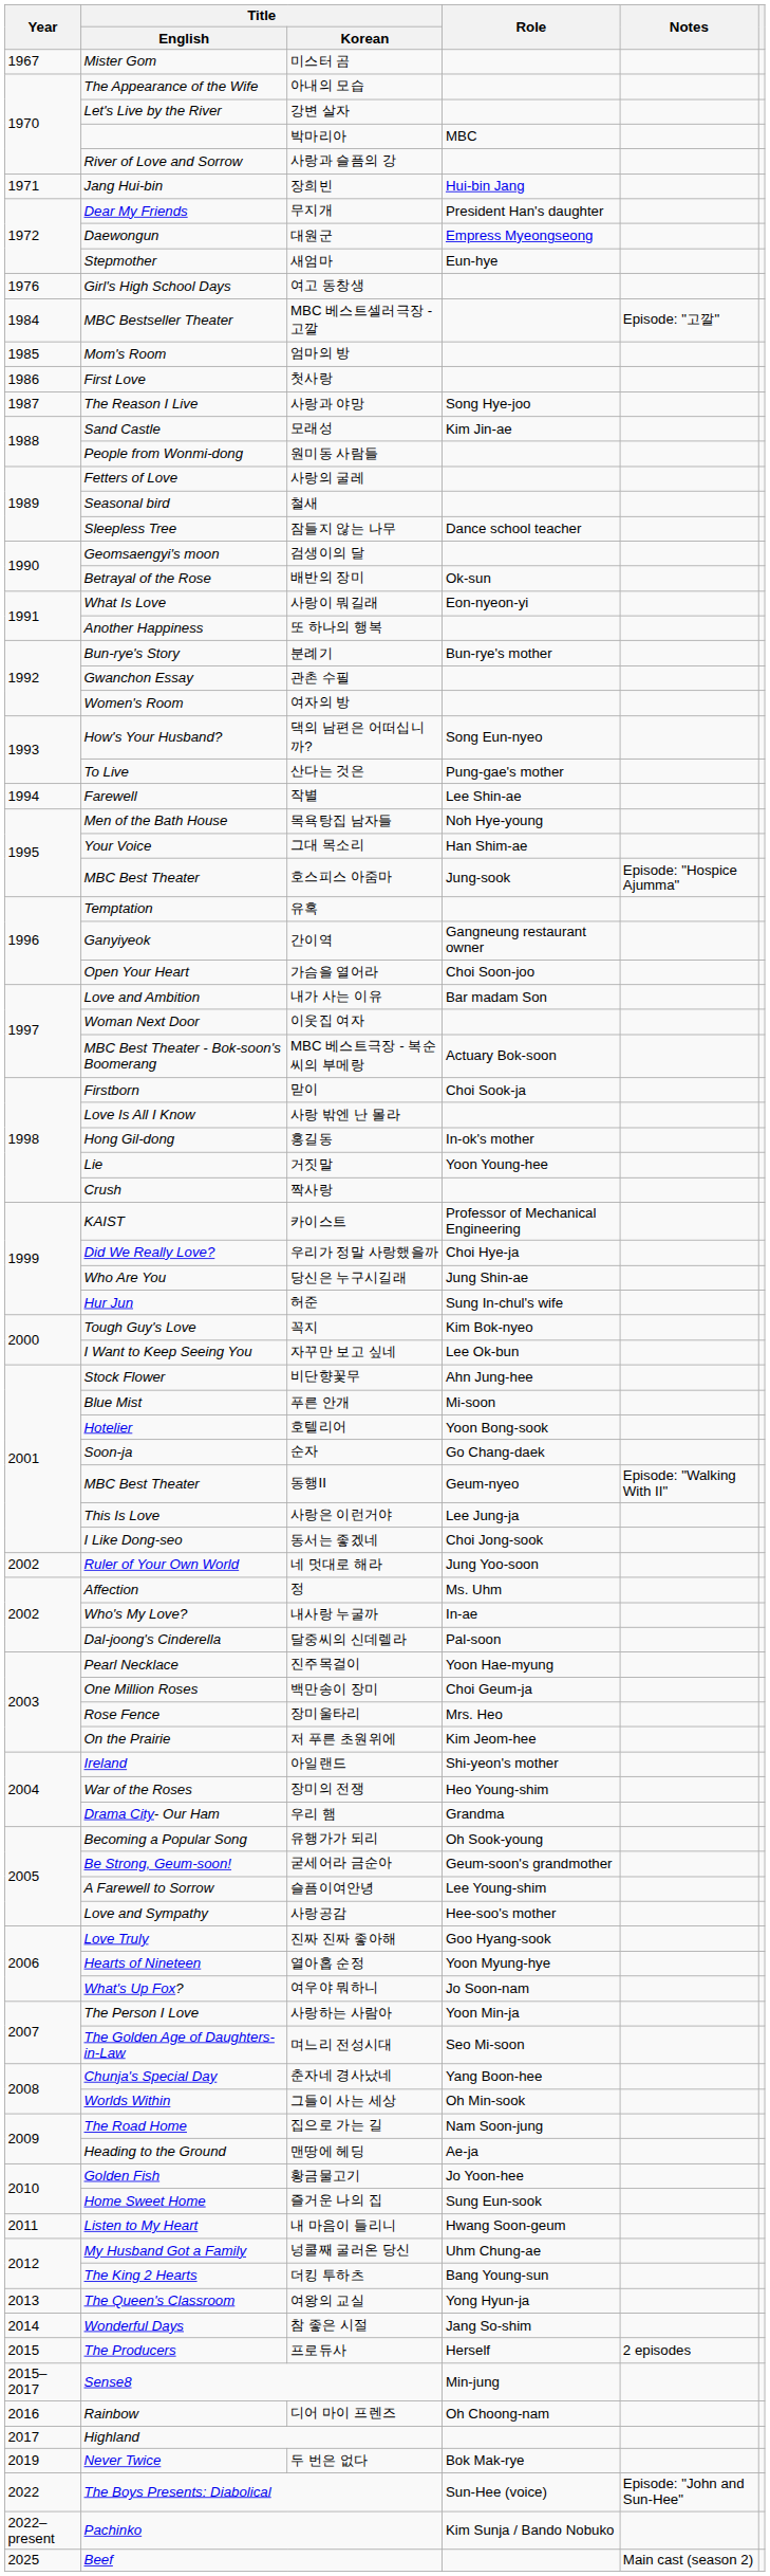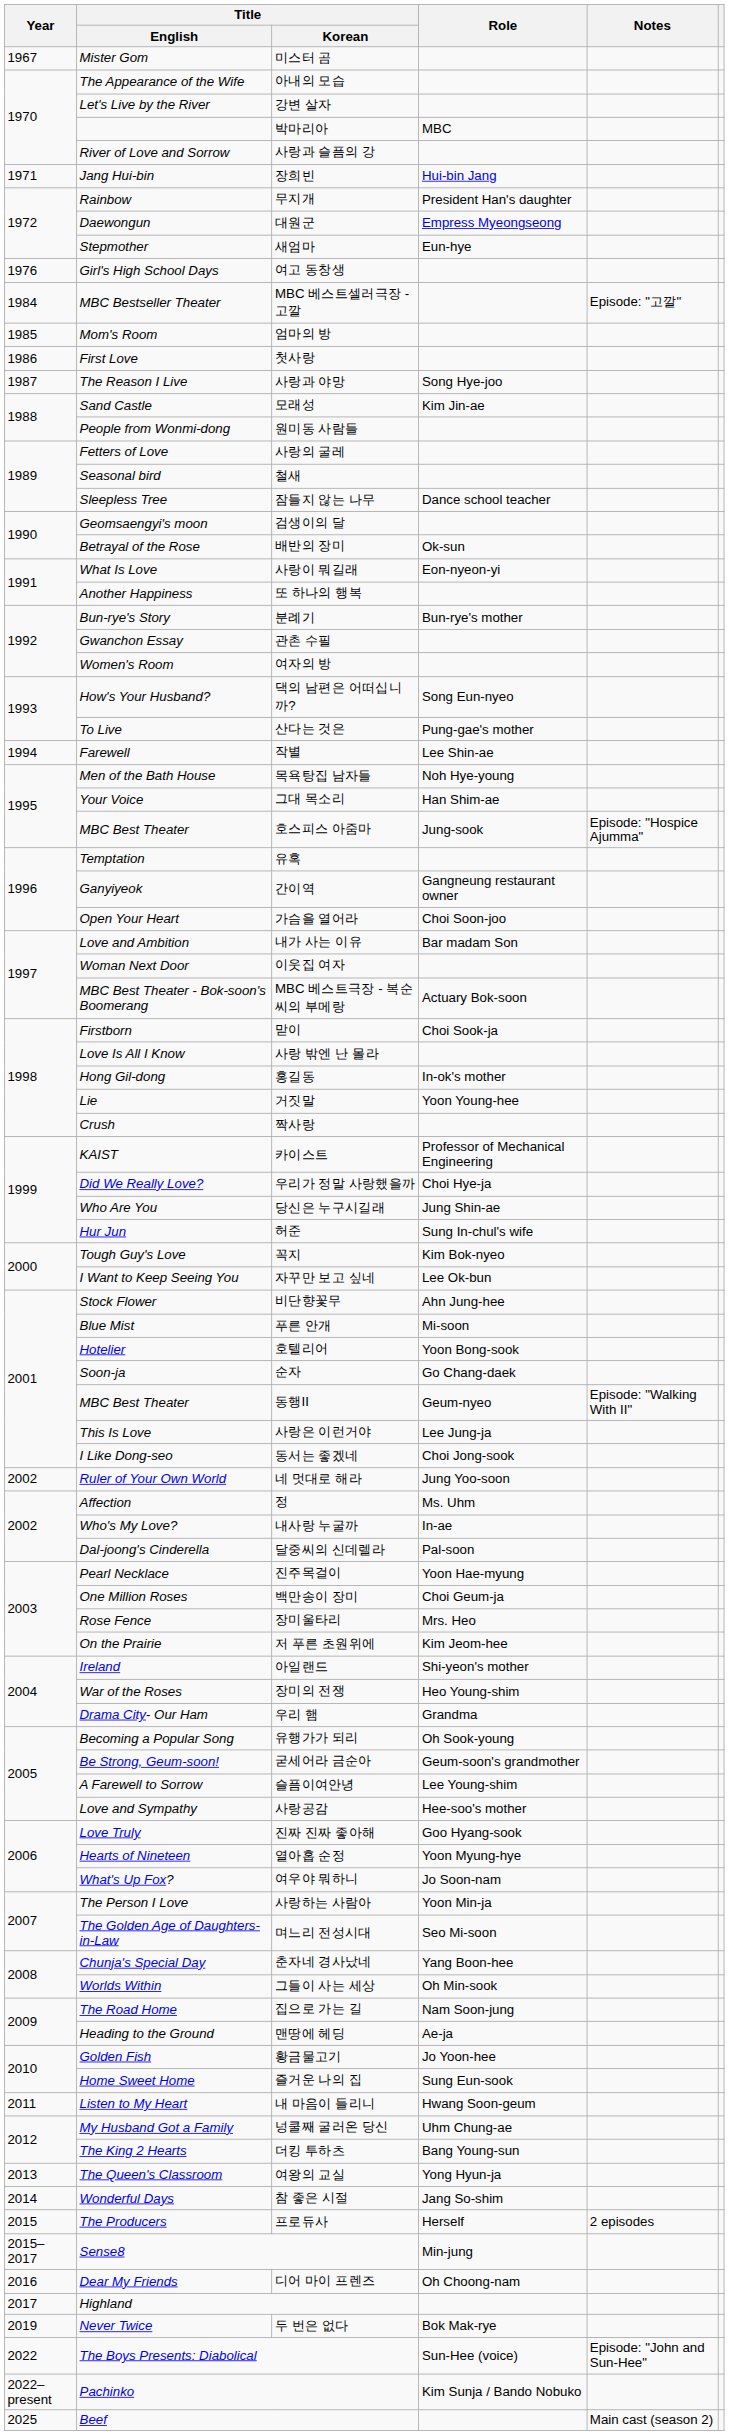 <table class="wikitable sortable plainrowheaders">
 <tr>
 <th rowspan="2" scope="col">Year</th>
 <th colspan="2" scope="col">Title</th>
 <th rowspan="2" scope="col">Role</th>
 <th rowspan="2" scope="col" class="unsortable">Notes</th>
 <th rowspan="2" scope="col" class="unsortable"></th>
 </tr>
 <tr>
 <th>English</th>
 <th>Korean</th>
 </tr>
 <tr>
 <td>1967</td>
 <td><em>Mister Gom</em></td>
 <td>미스터 곰</td>
 <td></td>
 <td></td>
 <td></td>
 </tr>
 <tr>
 <td rowspan="4">1970</td>
 <td><em>The Appearance of the Wife</em></td>
 <td>아내의 모습</td>
 <td></td>
 <td></td>
 <td></td>
 </tr>
 <tr>
 <td><em>Let's Live by the River</em></td>
 <td>강변 살자</td>
 <td></td>
 <td></td>
 <td></td>
 </tr>
 <tr>
 <td></td>
 <td>박마리아</td>
 <td>MBC</td>
 <td></td>
 <td></td>
 </tr>
 <tr>
 <td><em>River of Love and Sorrow</em></td>
 <td>사랑과 슬픔의 강</td>
 <td></td>
 <td></td>
 <td></td>
 </tr>
 <tr>
 <td>1971</td>
 <td><em>Jang Hui-bin</em></td>
 <td>장희빈</td>
 <td><a href='#'>Hui-bin Jang</a></td>
 <td></td>
 <td></td>
 </tr>
 <tr>
 <td rowspan=3>1972</td>
-<td><em><a href='#'>Dear My Friends</a></em></td>
+<td><em>Rainbow</em></td>
 <td>무지개</td>
 <td>President Han's daughter</td>
 <td></td>
 <td></td>
 </tr>
 <tr>
 <td><em>Daewongun</em></td>
 <td>대원군</td>
 <td><a href='#'>Empress Myeongseong</a></td>
 <td></td>
 <td></td>
 </tr>
 <tr>
 <td><em>Stepmother</em></td>
 <td>새엄마</td>
 <td>Eun-hye</td>
 <td></td>
 <td></td>
 </tr>
 <tr>
 <td>1976</td>
 <td><em>Girl's High School Days</em></td>
 <td>여고 동창생</td>
 <td></td>
 <td></td>
 <td></td>
 </tr>
 <tr>
 <td>1984</td>
 <td><em>MBC Bestseller Theater</em></td>
 <td>MBC 베스트셀러극장 - 고깔</td>
 <td></td>
 <td>Episode: "고깔"</td>
 <td></td>
 </tr>
 <tr>
 <td>1985</td>
 <td><em>Mom's Room</em></td>
 <td>엄마의 방</td>
 <td></td>
 <td></td>
 <td></td>
 </tr>
 <tr>
 <td>1986</td>
 <td><em>First Love</em></td>
 <td>첫사랑</td>
 <td></td>
 <td></td>
 <td></td>
 </tr>
 <tr>
 <td>1987</td>
 <td><em>The Reason I Live</em></td>
 <td>사랑과 야망</td>
 <td>Song Hye-joo</td>
 <td></td>
 <td></td>
 </tr>
 <tr>
 <td rowspan=2>1988</td>
 <td><em>Sand Castle</em></td>
 <td>모래성</td>
 <td>Kim Jin-ae</td>
 <td></td>
 <td></td>
 </tr>
 <tr>
 <td><em>People from Wonmi-dong</em></td>
 <td>원미동 사람들</td>
 <td></td>
 <td></td>
 <td></td>
 </tr>
 <tr>
 <td rowspan=3>1989</td>
 <td><em>Fetters of Love</em></td>
 <td>사랑의 굴레</td>
 <td></td>
 <td></td>
 <td></td>
 </tr>
 <tr>
 <td><em>Seasonal bird</em></td>
 <td>철새</td>
 <td></td>
 <td></td>
 <td></td>
 </tr>
 <tr>
 <td><em>Sleepless Tree</em></td>
 <td>잠들지 않는 나무</td>
 <td>Dance school teacher</td>
 <td></td>
 <td></td>
 </tr>
 <tr>
 <td rowspan=2>1990</td>
 <td><em>Geomsaengyi's moon</em></td>
 <td>검생이의 달</td>
 <td></td>
 <td></td>
 <td></td>
 </tr>
 <tr>
 <td><em>Betrayal of the Rose</em></td>
 <td>배반의 장미</td>
 <td>Ok-sun</td>
 <td></td>
 <td></td>
 </tr>
 <tr>
 <td rowspan=2>1991</td>
 <td><em>What Is Love</em></td>
 <td>사랑이 뭐길래</td>
 <td>Eon-nyeon-yi</td>
 <td></td>
 <td></td>
 </tr>
 <tr>
 <td><em>Another Happiness</em></td>
 <td>또 하나의 행복</td>
 <td></td>
 <td></td>
 <td></td>
 </tr>
 <tr>
 <td rowspan=3>1992</td>
 <td><em>Bun-rye's Story</em></td>
 <td>분례기</td>
 <td>Bun-rye's mother</td>
 <td></td>
 <td></td>
 </tr>
 <tr>
 <td><em>Gwanchon Essay</em></td>
 <td>관촌 수필</td>
 <td></td>
 <td></td>
 <td></td>
 </tr>
 <tr>
 <td><em>Women's Room</em></td>
 <td>여자의 방</td>
 <td></td>
 <td></td>
 <td></td>
 </tr>
 <tr>
 <td rowspan=2>1993</td>
 <td><em>How's Your Husband?</em></td>
 <td>댁의 남편은 어떠십니까?</td>
 <td>Song Eun-nyeo</td>
 <td></td>
 <td></td>
 </tr>
 <tr>
 <td><em>To Live</em></td>
 <td>산다는 것은</td>
 <td>Pung-gae's mother</td>
 <td></td>
 <td></td>
 </tr>
 <tr>
 <td>1994</td>
 <td><em>Farewell</em></td>
 <td>작별</td>
 <td>Lee Shin-ae</td>
 <td></td>
 <td></td>
 </tr>
 <tr>
 <td rowspan=3>1995</td>
 <td><em>Men of the Bath House</em></td>
 <td>목욕탕집 남자들</td>
 <td>Noh Hye-young</td>
 <td></td>
 <td></td>
 </tr>
 <tr>
 <td><em>Your Voice</em></td>
 <td>그대 목소리</td>
 <td>Han Shim-ae</td>
 <td></td>
 <td></td>
 </tr>
 <tr>
 <td><em>MBC Best Theater</em></td>
 <td>호스피스 아줌마</td>
 <td>Jung-sook</td>
 <td>Episode: "Hospice Ajumma"</td>
 <td></td>
 </tr>
 <tr>
 <td rowspan=3>1996</td>
 <td><em>Temptation</em></td>
 <td>유혹</td>
 <td></td>
 <td></td>
 <td></td>
 </tr>
 <tr>
 <td><em>Ganyiyeok</em></td>
 <td>간이역</td>
 <td>Gangneung restaurant owner</td>
 <td></td>
 <td></td>
 </tr>
 <tr>
 <td><em>Open Your Heart</em></td>
 <td>가슴을 열어라</td>
 <td>Choi Soon-joo</td>
 <td></td>
 <td></td>
 </tr>
 <tr>
 <td rowspan=3>1997</td>
 <td><em>Love and Ambition</em></td>
 <td>내가 사는 이유</td>
 <td>Bar madam Son</td>
 <td></td>
 <td></td>
 </tr>
 <tr>
 <td><em>Woman Next Door</em></td>
 <td>이웃집 여자</td>
 <td></td>
 <td></td>
 <td></td>
 </tr>
 <tr>
 <td><em>MBC Best Theater</em> - <em>Bok-soon's Boomerang</em></td>
 <td>MBC 베스트극장 - 복순씨의 부메랑</td>
 <td>Actuary Bok-soon</td>
 <td></td>
 <td></td>
 </tr>
 <tr>
 <td rowspan=5>1998</td>
 <td><em>Firstborn</em></td>
 <td>맏이</td>
 <td>Choi Sook-ja</td>
 <td></td>
 <td></td>
 </tr>
 <tr>
 <td><em>Love Is All I Know</em></td>
 <td>사랑 밖엔 난 몰라</td>
 <td></td>
 <td></td>
 <td></td>
 </tr>
 <tr>
 <td><em>Hong Gil-dong</em></td>
 <td>홍길동</td>
 <td>In-ok's mother</td>
 <td></td>
 <td></td>
 </tr>
 <tr>
 <td><em>Lie</em></td>
 <td>거짓말</td>
 <td>Yoon Young-hee</td>
 <td></td>
 <td></td>
 </tr>
 <tr>
 <td><em>Crush</em></td>
 <td>짝사랑</td>
 <td></td>
 <td></td>
 <td></td>
 </tr>
 <tr>
 <td rowspan=4>1999</td>
 <td><em>KAIST</em></td>
 <td>카이스트</td>
 <td>Professor of Mechanical Engineering</td>
 <td></td>
 <td></td>
 </tr>
 <tr>
 <td><em><a href='#'>Did We Really Love?</a></em></td>
 <td>우리가 정말 사랑했을까</td>
 <td>Choi Hye-ja</td>
 <td></td>
 <td></td>
 </tr>
 <tr>
 <td><em>Who Are You</em></td>
 <td>당신은 누구시길래</td>
 <td>Jung Shin-ae</td>
 <td></td>
 <td></td>
 </tr>
 <tr>
 <td><em><a href='#'>Hur Jun</a></em></td>
 <td>허준</td>
 <td>Sung In-chul's wife</td>
 <td></td>
 <td></td>
 </tr>
 <tr>
 <td rowspan=2>2000</td>
 <td><em>Tough Guy's Love</em></td>
 <td>꼭지</td>
 <td>Kim Bok-nyeo</td>
 <td></td>
 <td></td>
 </tr>
 <tr>
 <td><em>I Want to Keep Seeing You</em></td>
 <td>자꾸만 보고 싶네</td>
 <td>Lee Ok-bun</td>
 <td></td>
 <td></td>
 </tr>
 <tr>
 <td rowspan=7>2001</td>
 <td><em>Stock Flower</em></td>
 <td>비단향꽃무</td>
 <td>Ahn Jung-hee</td>
 <td></td>
 <td></td>
 </tr>
 <tr>
 <td><em>Blue Mist</em></td>
 <td>푸른 안개</td>
 <td>Mi-soon</td>
 <td></td>
 <td></td>
 </tr>
 <tr>
 <td><em><a href='#'>Hotelier</a></em></td>
 <td>호텔리어</td>
 <td>Yoon Bong-sook</td>
 <td></td>
 <td></td>
 </tr>
 <tr>
 <td><em>Soon-ja</em></td>
 <td>순자</td>
 <td>Go Chang-daek</td>
 <td></td>
 <td></td>
 </tr>
 <tr>
 <td><em>MBC Best Theater</em></td>
 <td>동행II</td>
 <td>Geum-nyeo</td>
 <td>Episode: "Walking With II"</td>
 <td></td>
 </tr>
 <tr>
 <td><em>This Is Love</em></td>
 <td>사랑은 이런거야</td>
 <td>Lee Jung-ja</td>
 <td></td>
 <td></td>
 </tr>
 <tr>
 <td><em>I Like Dong-seo</em></td>
 <td>동서는 좋겠네</td>
 <td>Choi Jong-sook</td>
 <td></td>
 <td></td>
 </tr>
 <tr>
 <td>2002</td>
 <td><em><a href='#'>Ruler of Your Own World</a></em></td>
 <td>네 멋대로 해라</td>
 <td>Jung Yoo-soon</td>
 <td></td>
 <td></td>
 </tr>
 <tr>
 <td rowspan=3>2002</td>
 <td><em>Affection</em></td>
 <td>정</td>
 <td>Ms. Uhm</td>
 <td></td>
 <td></td>
 </tr>
 <tr>
 <td><em>Who's My Love?</em></td>
 <td>내사랑 누굴까</td>
 <td>In-ae</td>
 <td></td>
 <td></td>
 </tr>
 <tr>
 <td><em>Dal-joong's Cinderella</em></td>
 <td>달중씨의 신데렐라</td>
 <td>Pal-soon</td>
 <td></td>
 <td></td>
 </tr>
 <tr>
 <td rowspan=4>2003</td>
 <td><em>Pearl Necklace</em></td>
 <td>진주목걸이</td>
 <td>Yoon Hae-myung</td>
 <td></td>
 <td></td>
 </tr>
 <tr>
 <td><em>One Million Roses</em></td>
 <td>백만송이 장미</td>
 <td>Choi Geum-ja</td>
 <td></td>
 <td></td>
 </tr>
 <tr>
 <td><em>Rose Fence</em></td>
 <td>장미울타리</td>
 <td>Mrs. Heo</td>
 <td></td>
 <td></td>
 </tr>
 <tr>
 <td><em>On the Prairie</em></td>
 <td>저 푸른 초원위에</td>
 <td>Kim Jeom-hee</td>
 <td></td>
 <td></td>
 </tr>
 <tr>
 <td rowspan=3>2004</td>
 <td><em><a href='#'>Ireland</a></em></td>
 <td>아일랜드</td>
 <td>Shi-yeon's mother</td>
 <td></td>
 <td></td>
 </tr>
 <tr>
 <td><em>War of the Roses</em></td>
 <td>장미의 전쟁</td>
 <td>Heo Young-shim</td>
 <td></td>
 <td></td>
 </tr>
 <tr>
 <td><em><a href='#'>Drama City</a></em>- <em>Our Ham</em></td>
 <td>우리 햄</td>
 <td>Grandma</td>
 <td></td>
 <td></td>
 </tr>
 <tr>
 <td rowspan=4>2005</td>
 <td><em>Becoming a Popular Song</em></td>
 <td>유행가가 되리</td>
 <td>Oh Sook-young</td>
 <td></td>
 <td></td>
 </tr>
 <tr>
 <td><em><a href='#'>Be Strong, Geum-soon!</a></em></td>
 <td>굳세어라 금순아</td>
 <td>Geum-soon's grandmother</td>
 <td></td>
 <td></td>
 </tr>
 <tr>
 <td><em>A Farewell to Sorrow</em> </td>
 <td>슬픔이여안녕</td>
 <td>Lee Young-shim</td>
 <td></td>
 <td></td>
 </tr>
 <tr>
 <td><em>Love and Sympathy</em></td>
 <td>사랑공감</td>
 <td>Hee-soo's mother</td>
 <td></td>
 <td></td>
 </tr>
 <tr>
 <td rowspan=3>2006</td>
 <td><em><a href='#'>Love Truly</a></em></td>
 <td>진짜 진짜 좋아해</td>
 <td>Goo Hyang-sook</td>
 <td></td>
 <td></td>
 </tr>
 <tr>
 <td><em><a href='#'>Hearts of Nineteen</a></em></td>
 <td>열아홉 순정</td>
 <td>Yoon Myung-hye</td>
 <td></td>
 <td></td>
 </tr>
 <tr>
 <td><em><a href='#'>What's Up Fox</a>?</em></td>
 <td>여우야 뭐하니</td>
 <td>Jo Soon-nam</td>
 <td></td>
 <td></td>
 </tr>
 <tr>
 <td rowspan=2>2007</td>
 <td><em>The Person I Love</em></td>
 <td>사랑하는 사람아</td>
 <td>Yoon Min-ja</td>
 <td></td>
 <td></td>
 </tr>
 <tr>
 <td><em><a href='#'>The Golden Age of Daughters-in-Law</a></em></td>
 <td>며느리 전성시대</td>
 <td>Seo Mi-soon</td>
 <td></td>
 <td></td>
 </tr>
 <tr>
 <td rowspan=2>2008</td>
 <td><em><a href='#'>Chunja's Special Day</a></em></td>
 <td>춘자네 경사났네</td>
 <td>Yang Boon-hee</td>
 <td></td>
 <td></td>
 </tr>
 <tr>
 <td><em><a href='#'>Worlds Within</a></em></td>
 <td>그들이 사는 세상</td>
 <td>Oh Min-sook</td>
 <td></td>
 <td></td>
 </tr>
 <tr>
 <td rowspan=2>2009</td>
 <td><em><a href='#'>The Road Home</a></em></td>
 <td>집으로 가는 길</td>
 <td>Nam Soon-jung</td>
 <td></td>
 <td></td>
 </tr>
 <tr>
 <td><em>Heading to the Ground</em> </td>
 <td>맨땅에 헤딩</td>
 <td>Ae-ja</td>
 <td></td>
 <td></td>
 </tr>
 <tr>
 <td rowspan=2>2010</td>
 <td><em><a href='#'>Golden Fish</a></em></td>
 <td>황금물고기</td>
 <td>Jo Yoon-hee</td>
 <td></td>
 <td></td>
 </tr>
 <tr>
 <td><em><a href='#'>Home Sweet Home</a></em></td>
 <td>즐거운 나의 집</td>
 <td>Sung Eun-sook</td>
 <td></td>
 <td></td>
 </tr>
 <tr>
 <td>2011</td>
 <td><em><a href='#'>Listen to My Heart</a></em></td>
 <td>내 마음이 들리니</td>
 <td>Hwang Soon-geum</td>
 <td></td>
 <td></td>
 </tr>
 <tr>
 <td rowspan=2>2012</td>
 <td><em><a href='#'>My Husband Got a Family</a></em></td>
 <td>넝쿨째 굴러온 당신</td>
 <td>Uhm Chung-ae</td>
 <td></td>
 <td></td>
 </tr>
 <tr>
 <td><em><a href='#'>The King 2 Hearts</a></em></td>
 <td>더킹 투하츠</td>
 <td>Bang Young-sun</td>
 <td></td>
 <td></td>
 </tr>
 <tr>
 <td>2013</td>
 <td><em><a href='#'>The Queen's Classroom</a></em></td>
 <td>여왕의 교실</td>
 <td>Yong Hyun-ja</td>
 <td></td>
 <td></td>
 </tr>
 <tr>
 <td>2014</td>
 <td><em><a href='#'>Wonderful Days</a></em></td>
 <td>참 좋은 시절</td>
 <td>Jang So-shim</td>
 <td></td>
 <td></td>
 </tr>
 <tr>
 <td>2015</td>
 <td><em><a href='#'>The Producers</a></em></td>
 <td>프로듀사</td>
 <td>Herself</td>
 <td>2 episodes</td>
 <td></td>
 </tr>
 <tr>
 <td>2015–2017</td>
 <td colspan=2><em><a href='#'>Sense8</a></em></td>
 <td>Min-jung</td>
 <td></td>
 <td></td>
 </tr>
 <tr>
 <td>2016</td>
-<td><em>Rainbow</em></td>
+<td><em><a href='#'>Dear My Friends</a></em></td>
 <td>디어 마이 프렌즈</td>
 <td>Oh Choong-nam</td>
 <td></td>
 <td></td>
 </tr>
 <tr>
 <td>2017</td>
 <td colspan=2><em>Highland</em></td>
 <td></td>
 <td></td>
 <td></td>
 </tr>
 <tr>
 <td>2019</td>
 <td><em><a href='#'>Never Twice</a></em></td>
 <td>두 번은 없다</td>
 <td>Bok Mak-rye</td>
 <td></td>
 <td></td>
 </tr>
 <tr>
 <td>2022</td>
 <td colspan=2><em><a href='#'>The Boys Presents: Diabolical</a></em></td>
 <td>Sun-Hee (voice)</td>
 <td>Episode: "John and Sun-Hee"</td>
 <td></td>
 </tr>
 <tr>
 <td>2022–present</td>
 <td colspan="2"><em><a href='#'>Pachinko</a></em></td>
 <td>Kim Sunja / Bando Nobuko</td>
 <td></td>
 <td></td>
 </tr>
 <tr>
 <td>2025</td>
 <td colspan="2"><em><a href='#'>Beef</a></em></td>
 <td></td>
 <td>Main cast (season 2)</td>
 <td></td>
 </tr>
 </table>
